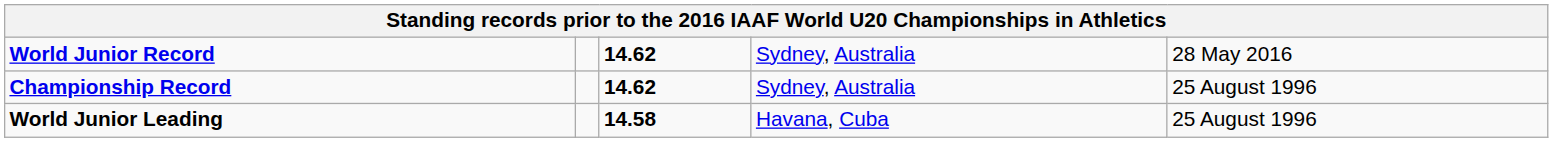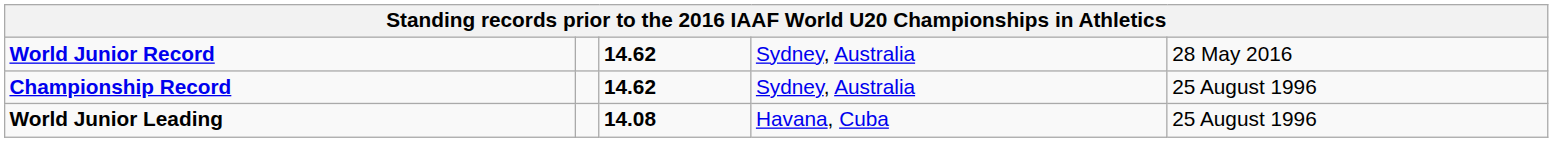 <table class="wikitable" width=75%>
 <tr>
 <th colspan="5">Standing records prior to the 2016 IAAF World U20 Championships in Athletics</th>
 </tr>
 <tr>
 <td><strong><a href='#'>World Junior Record</a></strong></td>
 <td></td>
 <td><strong>14.62</strong></td>
 <td><a href='#'>Sydney</a>, <a href='#'>Australia</a></td>
 <td>28 May 2016</td>
 </tr>
 <tr>
 <td><strong><a href='#'>Championship Record</a></strong></td>
 <td></td>
 <td><strong>14.62</strong></td>
 <td><a href='#'>Sydney</a>, <a href='#'>Australia</a></td>
 <td>25 August 1996</td>
 </tr>
 <tr>
 <td><strong>World Junior Leading</strong></td>
 <td></td>
-<td><strong>14.58</strong></td>
+<td><strong>14.08</strong></td>
 <td><a href='#'>Havana</a>, <a href='#'>Cuba</a></td>
 <td>25 August 1996</td>
 </tr>
 </table>
